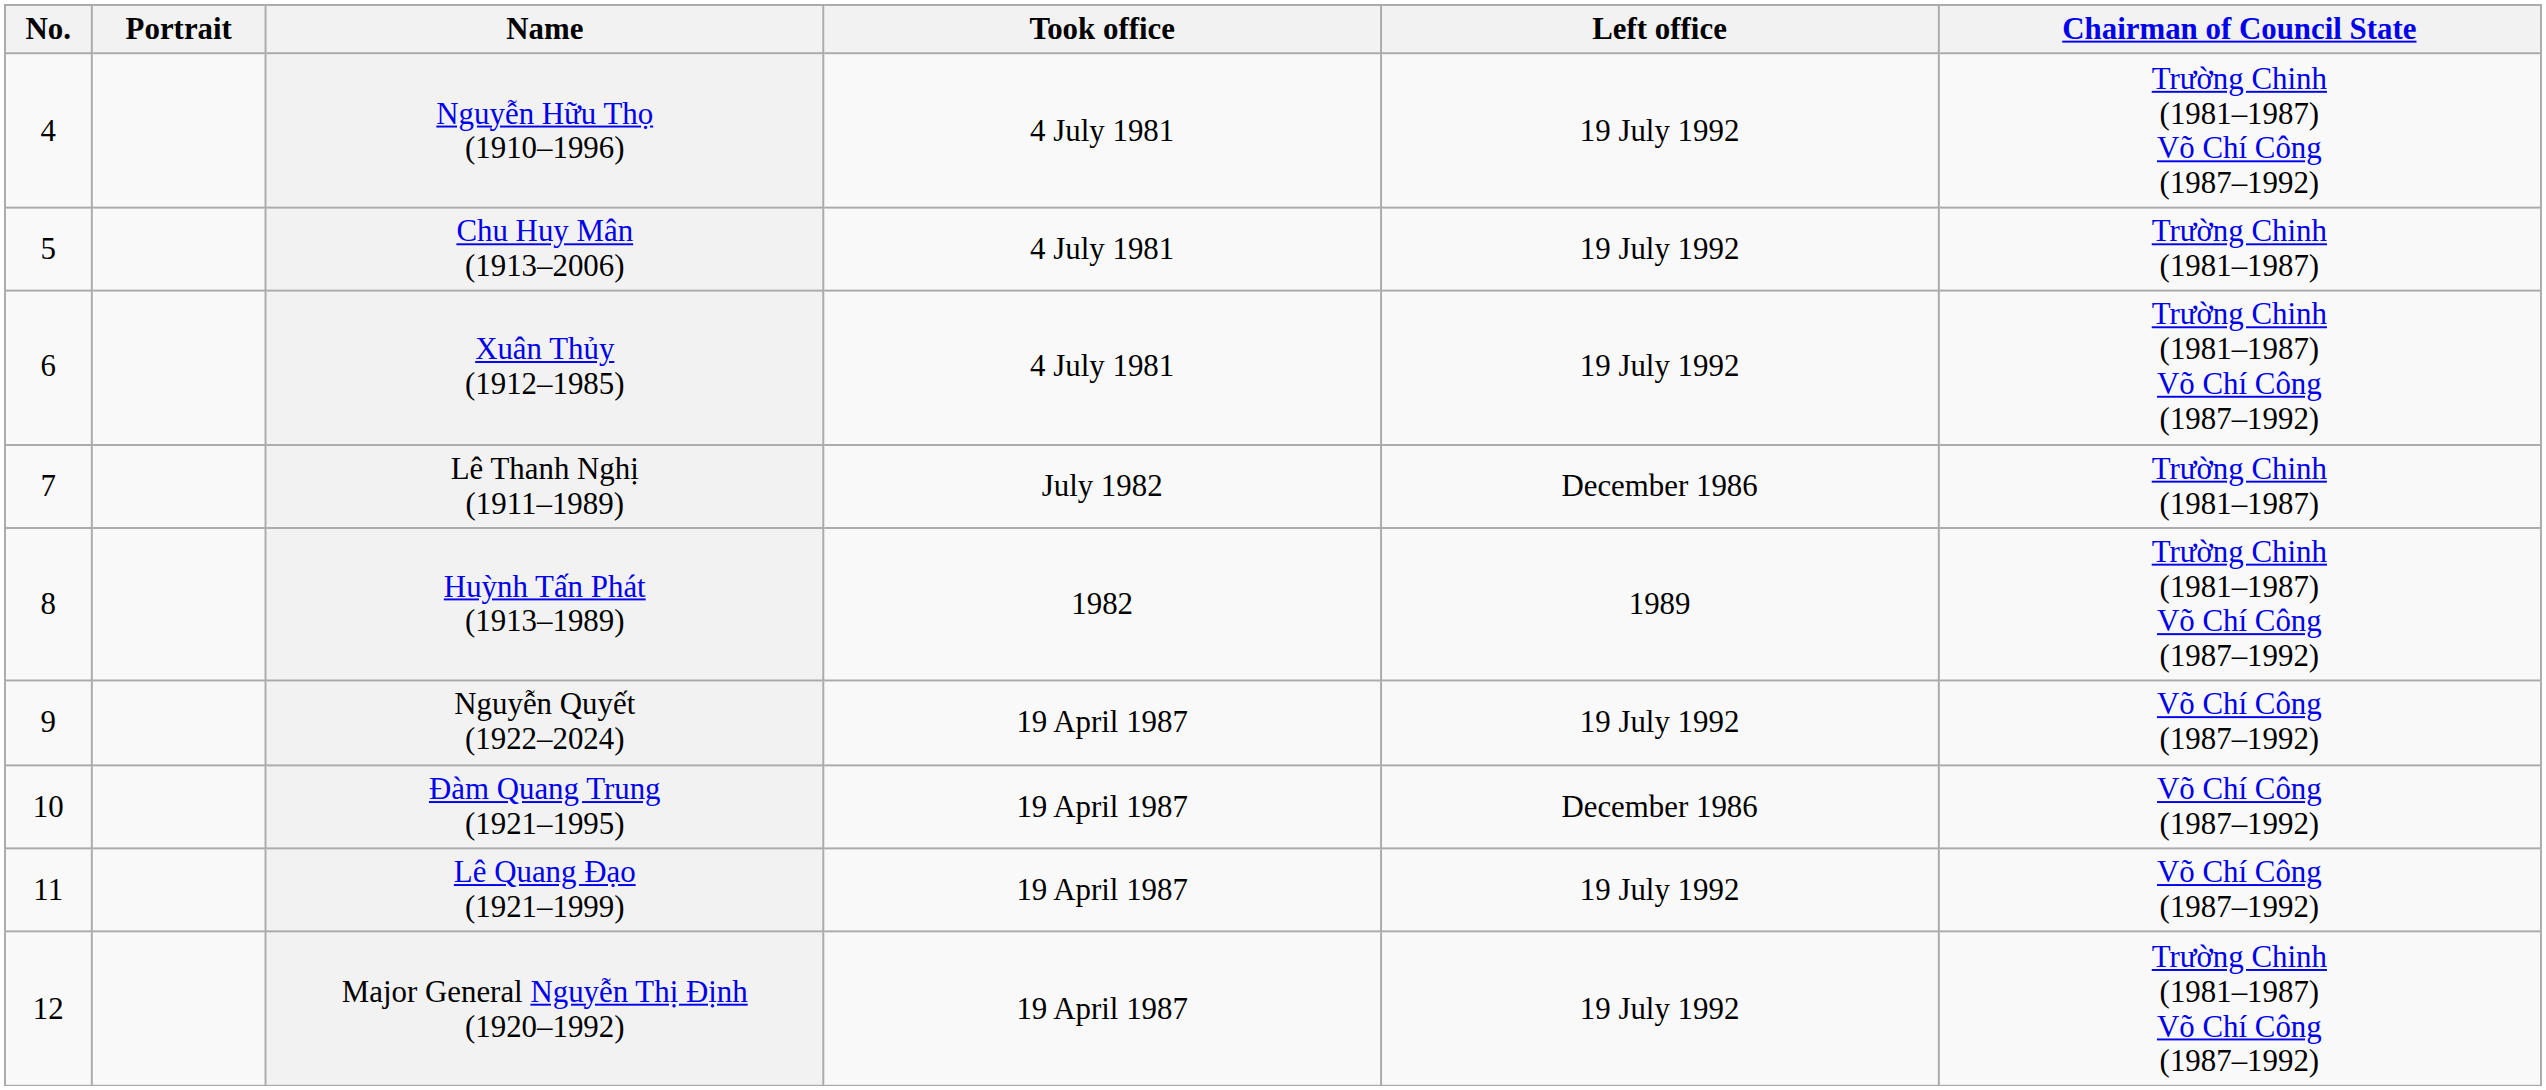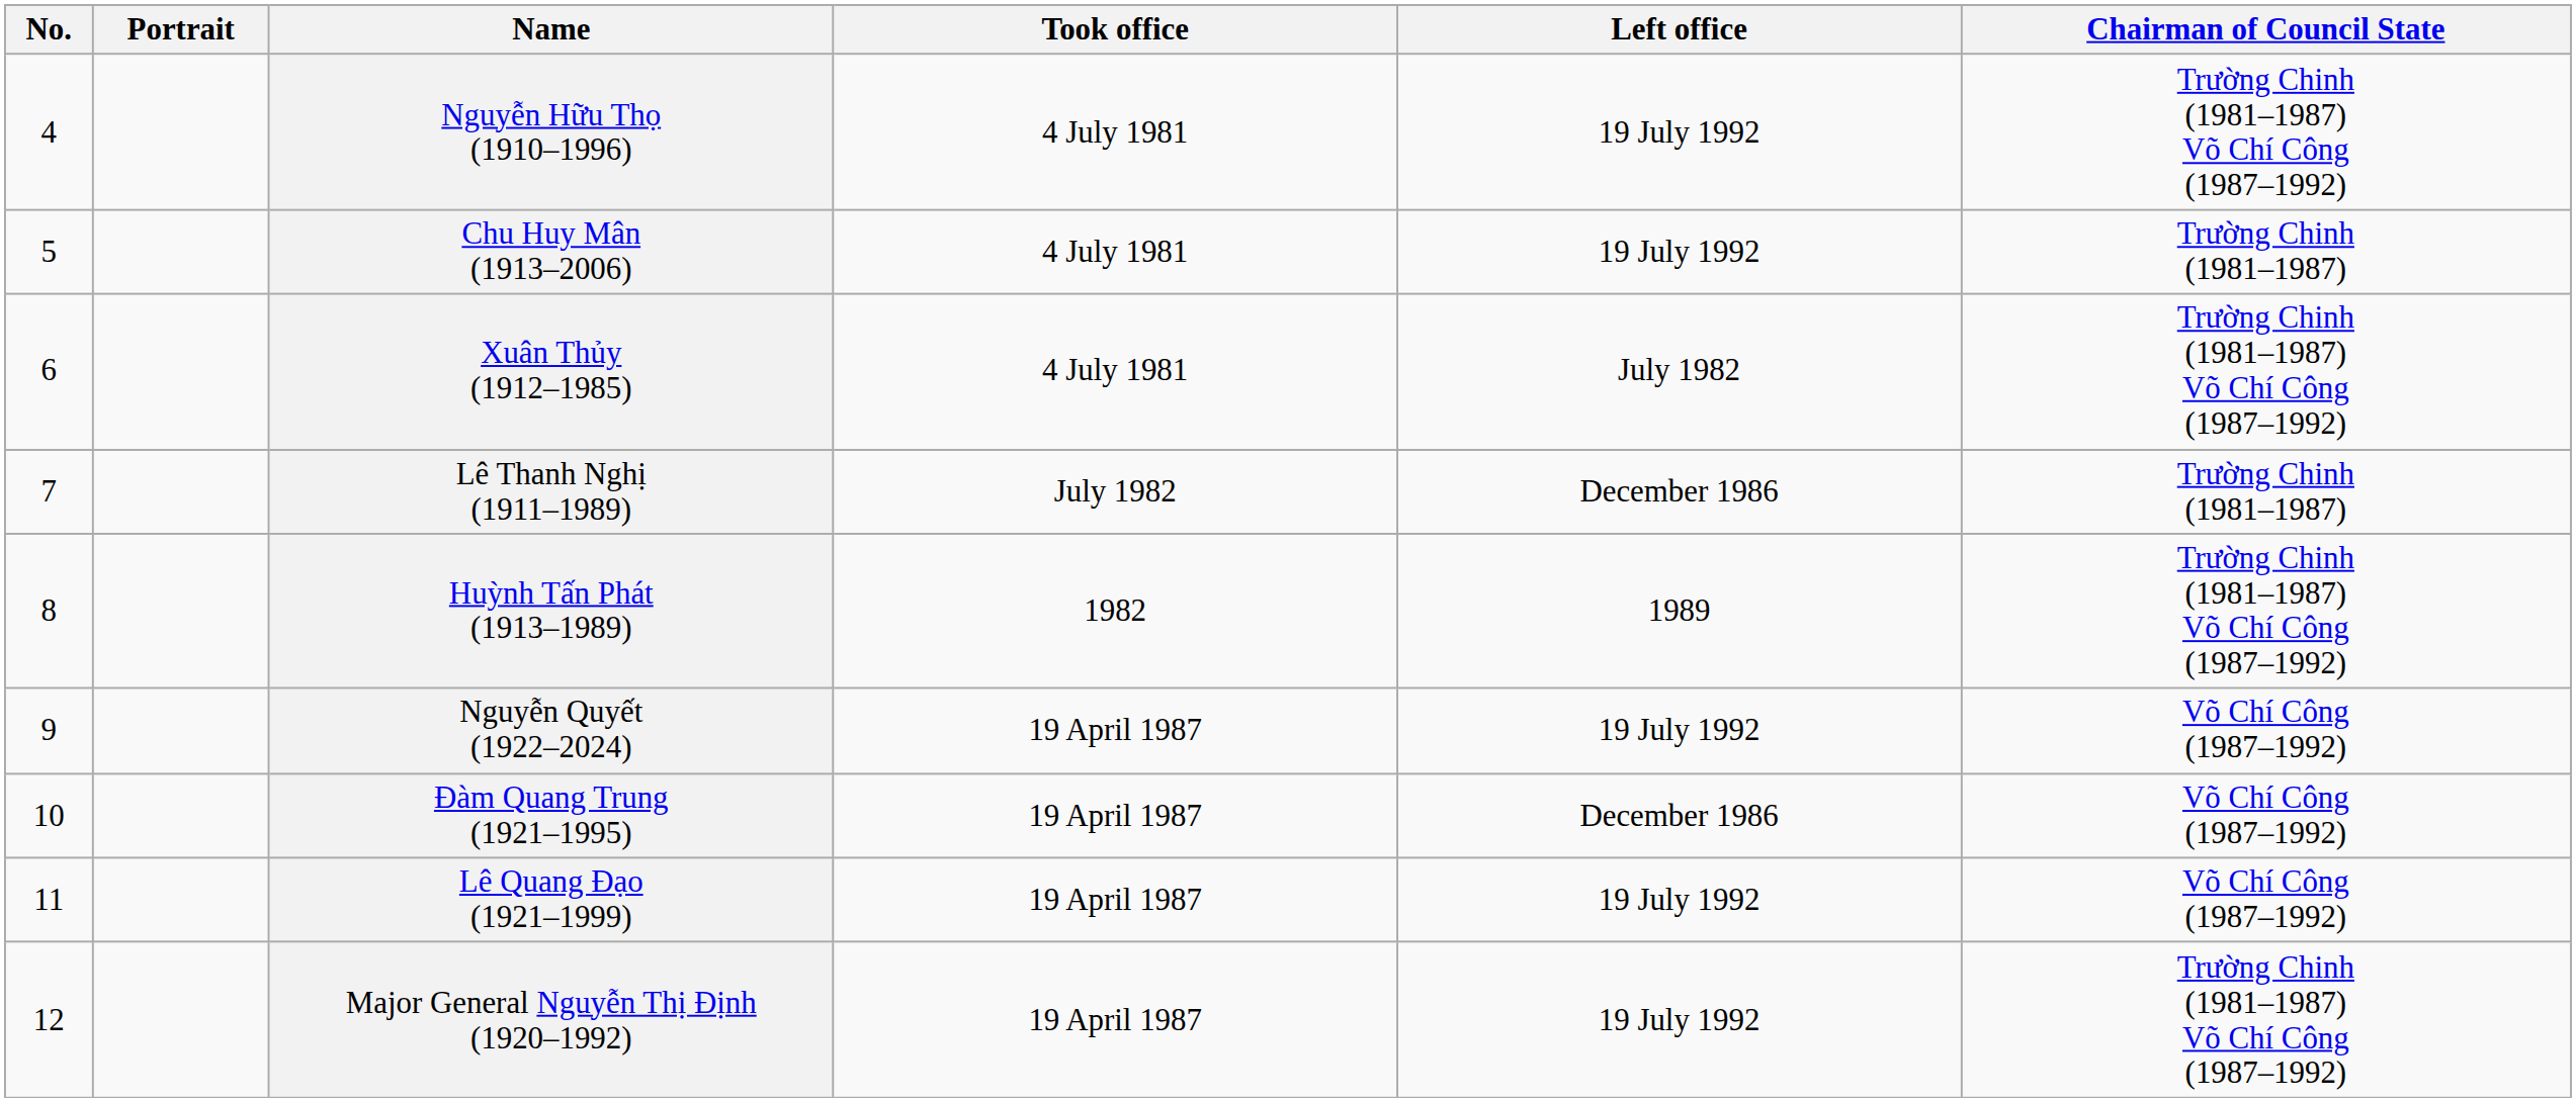 <table class="wikitable" width=83%>
 <tr>
 <th style="width:1em;">No.</th>
 <th style="width:1em;">Portrait</th>
 <th style="width:12em;">Name</th>
 <th style="width:12em;">Took office</th>
 <th style="width:12em;">Left office</th>
 <th style="width:13em;"><a href='#'>Chairman of Council State</a></th>
 </tr>
 <tr align="center">
 <td>4</td>
 <td></td>
 <th scope="row" style="font-weight:normal;"><a href='#'>Nguyễn Hữu Thọ</a><br>(1910–1996)</th>
 <td>4 July 1981</td>
 <td>19 July 1992</td>
 <td><a href='#'>Trường Chinh</a><br>(1981–1987)<br><a href='#'>Võ Chí Công</a><br>(1987–1992)</td>
 </tr>
 <tr align="center">
 <td>5</td>
 <td></td>
 <th scope="row" style="font-weight:normal;"><a href='#'>Chu Huy Mân</a><br>(1913–2006)</th>
 <td>4 July 1981</td>
 <td>19 July 1992</td>
 <td><a href='#'>Trường Chinh</a><br>(1981–1987)</td>
 </tr>
 <tr align="center">
 <td>6</td>
 <td></td>
 <th scope="row" style="font-weight:normal;"><a href='#'>Xuân Thủy</a><br>(1912–1985)</th>
 <td>4 July 1981</td>
-<td>19 July 1992</td>
+<td>July 1982</td>
 <td><a href='#'>Trường Chinh</a><br>(1981–1987)<br><a href='#'>Võ Chí Công</a><br>(1987–1992)</td>
 </tr>
 <tr align="center">
 <td>7</td>
 <td></td>
 <th scope="row" style="font-weight:normal;">Lê Thanh Nghị<br>(1911–1989)</th>
 <td>July 1982</td>
 <td>December 1986</td>
 <td><a href='#'>Trường Chinh</a><br>(1981–1987)</td>
 </tr>
 <tr align="center">
 <td>8</td>
 <td></td>
 <th scope="row" style="font-weight:normal;"><a href='#'>Huỳnh Tấn Phát</a><br>(1913–1989)</th>
 <td>1982</td>
 <td>1989</td>
 <td><a href='#'>Trường Chinh</a><br>(1981–1987)<br><a href='#'>Võ Chí Công</a><br>(1987–1992)</td>
 </tr>
 <tr align="center">
 <td>9</td>
 <td></td>
 <th scope="row" style="font-weight:normal;">Nguyễn Quyết<br>(1922–2024)</th>
 <td>19 April 1987</td>
 <td>19 July 1992</td>
 <td><a href='#'>Võ Chí Công</a><br>(1987–1992)</td>
 </tr>
 <tr align="center">
 <td>10</td>
 <td></td>
 <th scope="row" style="font-weight:normal;"><a href='#'>Đàm Quang Trung</a><br>(1921–1995)</th>
 <td>19 April 1987</td>
 <td>December 1986</td>
 <td><a href='#'>Võ Chí Công</a><br>(1987–1992)</td>
 </tr>
 <tr align="center">
 <td>11</td>
 <td></td>
 <th scope="row" style="font-weight:normal;"><a href='#'>Lê Quang Đạo</a><br>(1921–1999)</th>
 <td>19 April 1987</td>
 <td>19 July 1992</td>
 <td><a href='#'>Võ Chí Công</a><br>(1987–1992)</td>
 </tr>
 <tr align="center">
 <td>12</td>
 <td></td>
 <th scope="row" style="font-weight:normal;">Major General <a href='#'>Nguyễn Thị Định</a><br>(1920–1992)</th>
 <td>19 April 1987</td>
 <td>19 July 1992</td>
 <td><a href='#'>Trường Chinh</a><br>(1981–1987)<br><a href='#'>Võ Chí Công</a><br>(1987–1992)</td>
 </tr>
 </table>
